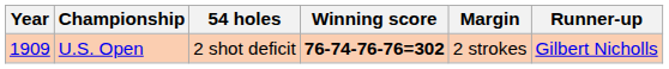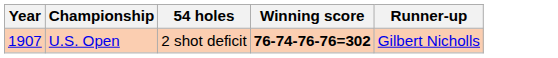 <table class="wikitable">
 <tr>
 <th>Year</th>
 <th>Championship</th>
 <th>54 holes</th>
 <th>Winning score</th>
-<th>Margin</th>
 <th>Runner-up</th>
 </tr>
 <tr style="background:#FBCEB1;">
-<td><a href='#'>1909</a></td>
+<td><a href='#'>1907</a></td>
 <td><a href='#'>U.S. Open</a></td>
 <td>2 shot deficit</td>
 <td><strong>76-74-76-76=302</strong></td>
-<td>2 strokes</td>
 <td> <a href='#'>Gilbert Nicholls</a></td>
 </tr>
 </table>
